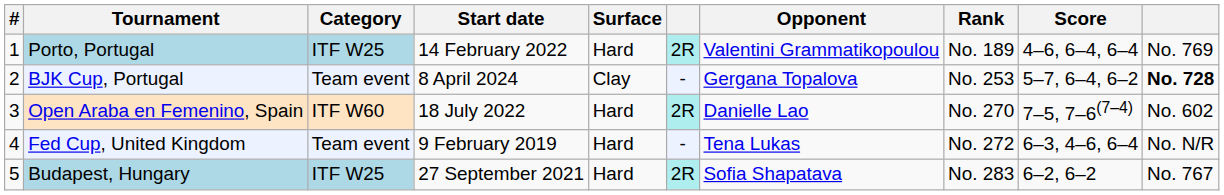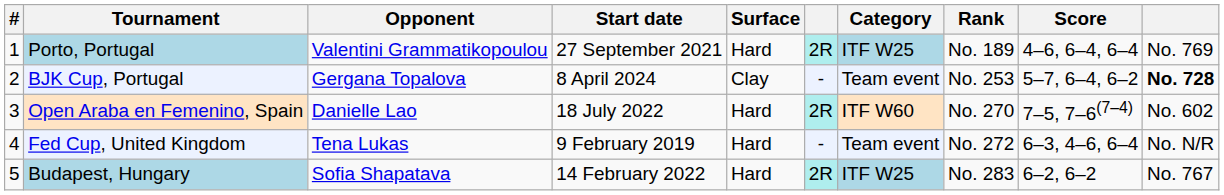 <table class="wikitable sortable">
 <tr>
 <th scope="col">#</th>
 <th scope="col">Tournament</th>
-<th scope="col">Category</th>
+<th scope="col">Opponent</th>
 <th scope="col">Start date</th>
 <th scope="col">Surface</th>
 <th scope="col"></th>
-<th scope="col">Opponent</th>
+<th scope="col">Category</th>
 <th scope="col">Rank</th>
 <th class="unsortable" scope="col">Score</th>
 <th></th>
 </tr>
 <tr>
 <td align="center">1</td>
 <td bgcolor="lightblue">Porto, Portugal</td>
-<td bgcolor="lightblue">ITF W25</td>
-<td>14 February 2022</td>
+<td> <a href='#'>Valentini Grammatikopoulou</a></td>
+<td>27 September 2021</td>
 <td>Hard</td>
 <td bgcolor=afeeee align="center">2R</td>
-<td> <a href='#'>Valentini Grammatikopoulou</a></td>
+<td bgcolor="lightblue">ITF W25</td>
 <td>No. 189</td>
 <td>4–6, 6–4, 6–4</td>
 <td>No. 769</td>
 </tr>
 <tr>
 <td align="center">2</td>
 <td bgcolor="#ECF2FF"><a href='#'>BJK Cup</a>, Portugal</td>
-<td bgcolor="#ECF2FF">Team event</td>
+<td> <a href='#'>Gergana Topalova</a></td>
 <td>8 April 2024</td>
 <td>Clay</td>
 <td bgcolor=#ECF2FF align="center">-</td>
-<td> <a href='#'>Gergana Topalova</a></td>
+<td bgcolor="#ECF2FF">Team event</td>
 <td>No. 253</td>
 <td>5–7, 6–4, 6–2</td>
 <td><strong>No. 728</strong></td>
 </tr>
 <tr>
 <td align="center">3</td>
 <td bgcolor="#FFE4C4"><a href='#'>Open Araba en Femenino</a>, Spain</td>
-<td bgcolor="#FFE4C4">ITF W60</td>
+<td> <a href='#'>Danielle Lao</a></td>
 <td>18 July 2022</td>
 <td>Hard</td>
 <td bgcolor=afeeee align="center">2R</td>
-<td> <a href='#'>Danielle Lao</a></td>
+<td bgcolor="#FFE4C4">ITF W60</td>
 <td>No. 270</td>
 <td>7–5, 7–6<sup>(7–4)</sup></td>
 <td>No. 602</td>
 </tr>
 <tr>
 <td align="center">4</td>
 <td bgcolor="#ECF2FF"><a href='#'>Fed Cup</a>, United Kingdom</td>
-<td bgcolor="#ECF2FF">Team event</td>
+<td> <a href='#'>Tena Lukas</a></td>
 <td>9 February 2019</td>
 <td>Hard</td>
 <td bgcolor=#ECF2FF align="center">-</td>
-<td> <a href='#'>Tena Lukas</a></td>
+<td bgcolor="#ECF2FF">Team event</td>
 <td>No. 272</td>
 <td>6–3, 4–6, 6–4</td>
 <td>No. N/R</td>
 </tr>
 <tr>
 <td align="center">5</td>
 <td bgcolor="lightblue">Budapest, Hungary</td>
-<td bgcolor="lightblue">ITF W25</td>
-<td>27 September 2021</td>
+<td> <a href='#'>Sofia Shapatava</a></td>
+<td>14 February 2022</td>
 <td>Hard</td>
 <td bgcolor=afeeee align="center">2R</td>
-<td> <a href='#'>Sofia Shapatava</a></td>
+<td bgcolor="lightblue">ITF W25</td>
 <td>No. 283</td>
 <td>6–2, 6–2</td>
 <td>No. 767</td>
 </tr>
 </table>
